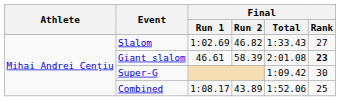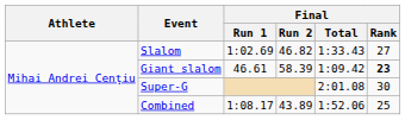 <table class="wikitable">
 <tr>
 <th rowspan="2">Athlete</th>
 <th rowspan="2">Event</th>
 <th colspan="4">Final</th>
 </tr>
 <tr>
 <th>Run 1</th>
 <th>Run 2</th>
 <th>Total</th>
 <th>Rank</th>
 </tr>
 <tr>
 <td rowspan=4><a href='#'>Mihai Andrei Cenţiu</a></td>
 <td><a href='#'>Slalom</a></td>
 <td align="center">1:02.69</td>
 <td align="center">46.82</td>
 <td align="center">1:33.43</td>
 <td align="center">27</td>
 </tr>
 <tr>
 <td><a href='#'>Giant slalom</a></td>
 <td align="center">46.61</td>
 <td align="center">58.39</td>
-<td align="center">2:01.08</td>
+<td align="center">1:09.42</td>
 <td align="center"><strong>23</strong></td>
 </tr>
 <tr>
 <td><a href='#'>Super-G</a></td>
 <td colspan=2 bgcolor="wheat"></td>
-<td align="center">1:09.42</td>
+<td align="center">2:01.08</td>
 <td align="center">30</td>
 </tr>
 <tr>
 <td><a href='#'>Combined</a></td>
 <td align="center">1:08.17</td>
 <td align="center">43.89</td>
 <td align="center">1:52.06</td>
 <td align="center">25</td>
 </tr>
 </table>
